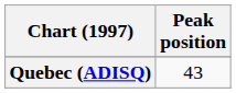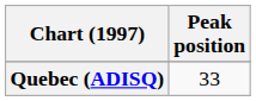 <table class="wikitable sortable plainrowheaders">
 <tr>
 <th>Chart (1997)</th>
 <th>Peak<br>position</th>
 </tr>
 <tr>
 </tr>
 <tr>
 </tr>
 <tr>
 <th scope="row">Quebec (<a href='#'>ADISQ</a>)</th>
-<td align="center">43</td>
+<td align="center">33</td>
 </tr>
 <tr>
 </tr>
 </table>
